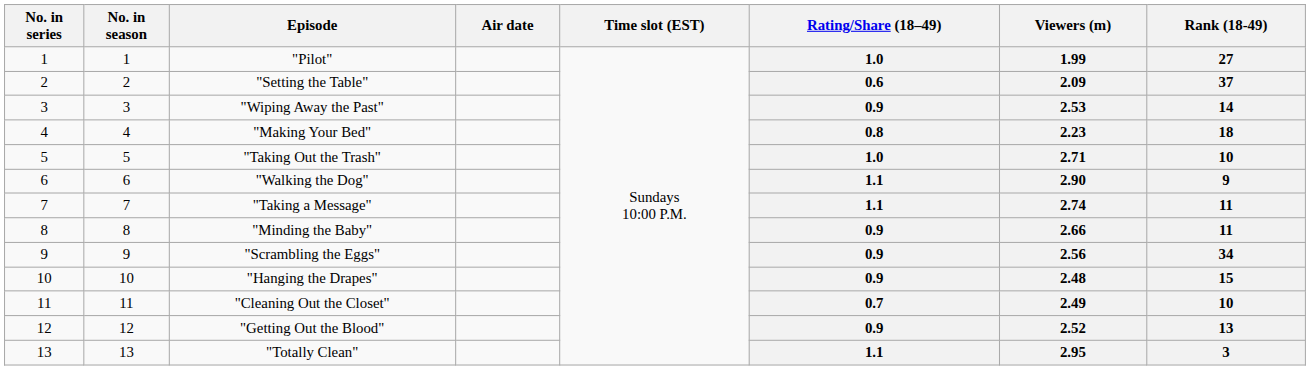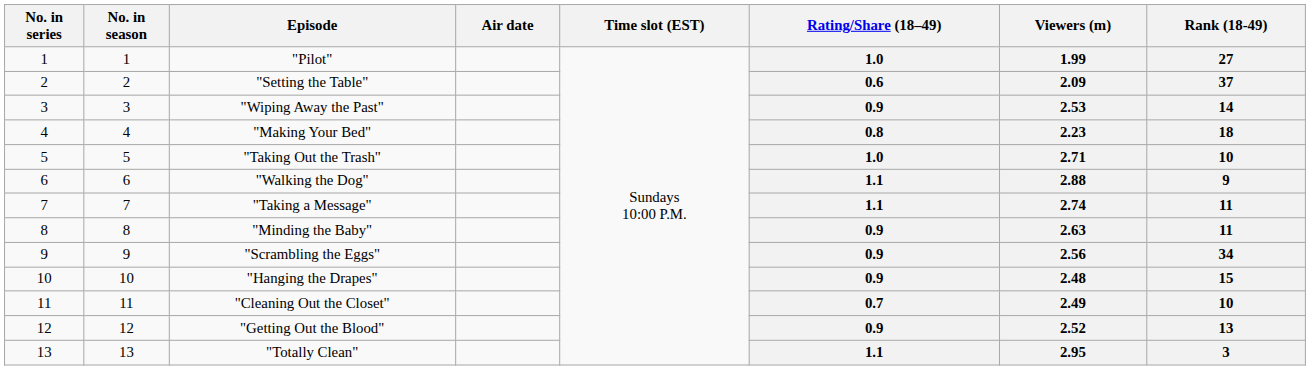 <table class="wikitable" style="font-size:90%; text-align:center; width: 100%; margin-left: auto; margin-right: auto;">
 <tr>
 <th>No. in<br>series</th>
 <th>No. in<br>season</th>
 <th>Episode</th>
 <th>Air date</th>
 <th>Time slot (EST)</th>
 <th><a href='#'>Rating/Share</a> (18–49)</th>
 <th>Viewers (m)</th>
 <th>Rank (18-49)</th>
 </tr>
 <tr>
 <td style="text-align:center">1</td>
 <td style="text-align:center">1</td>
 <td>"Pilot"</td>
 <td></td>
 <td style="text-align:center" rowspan=13>Sundays<br>10:00 P.M.</td>
 <th>1.0</th>
 <th>1.99</th>
 <th>27</th>
 </tr>
 <tr>
 <td style="text-align:center">2</td>
 <td style="text-align:center">2</td>
 <td>"Setting the Table"</td>
 <td></td>
 <th>0.6</th>
 <th>2.09</th>
 <th>37</th>
 </tr>
 <tr>
 <td style="text-align:center">3</td>
 <td style="text-align:center">3</td>
 <td>"Wiping Away the Past"</td>
 <td></td>
 <th>0.9</th>
 <th>2.53</th>
 <th>14</th>
 </tr>
 <tr>
 <td style="text-align:center">4</td>
 <td style="text-align:center">4</td>
 <td>"Making Your Bed"</td>
 <td></td>
 <th>0.8</th>
 <th>2.23</th>
 <th>18</th>
 </tr>
 <tr>
 <td style="text-align:center">5</td>
 <td style="text-align:center">5</td>
 <td>"Taking Out the Trash"</td>
 <td></td>
 <th>1.0</th>
 <th>2.71</th>
 <th>10</th>
 </tr>
 <tr>
 <td style="text-align:center">6</td>
 <td style="text-align:center">6</td>
 <td>"Walking the Dog"</td>
 <td></td>
 <th>1.1</th>
-<th>2.90</th>
+<th>2.88</th>
 <th>9 </th>
 </tr>
 <tr>
 <td style="text-align:center">7</td>
 <td style="text-align:center">7</td>
 <td>"Taking a Message"</td>
 <td></td>
 <th>1.1</th>
 <th>2.74</th>
 <th>11</th>
 </tr>
 <tr>
 <td style="text-align:center">8</td>
 <td style="text-align:center">8</td>
 <td>"Minding the Baby"</td>
 <td></td>
 <th>0.9</th>
-<th>2.66</th>
+<th>2.63</th>
 <th>11</th>
 </tr>
 <tr>
 <td style="text-align:center">9</td>
 <td style="text-align:center">9</td>
 <td>"Scrambling the Eggs"</td>
 <td></td>
 <th>0.9</th>
 <th>2.56</th>
 <th>34</th>
 </tr>
 <tr>
 <td style="text-align:center">10</td>
 <td style="text-align:center">10</td>
 <td>"Hanging the Drapes"</td>
 <td></td>
 <th>0.9</th>
 <th>2.48</th>
 <th>15</th>
 </tr>
 <tr>
 <td style="text-align:center">11</td>
 <td style="text-align:center">11</td>
 <td>"Cleaning Out the Closet"</td>
 <td></td>
 <th>0.7</th>
 <th>2.49</th>
 <th>10</th>
 </tr>
 <tr>
 <td style="text-align:center">12</td>
 <td style="text-align:center">12</td>
 <td>"Getting Out the Blood"</td>
 <td></td>
 <th>0.9</th>
 <th>2.52</th>
 <th>13</th>
 </tr>
 <tr>
 <td style="text-align:center">13</td>
 <td style="text-align:center">13</td>
 <td>"Totally Clean"</td>
 <td></td>
 <th>1.1</th>
 <th>2.95</th>
 <th>3</th>
 </tr>
 </table>
